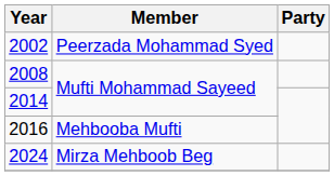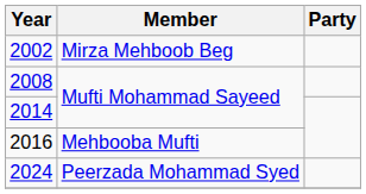 <table class="wikitable sortable">
 <tr>
 <th>Year</th>
 <th>Member</th>
 <th colspan=2>Party</th>
 </tr>
 <tr>
 <td><a href='#'>2002</a></td>
-<td><a href='#'>Peerzada Mohammad Syed</a></td>
+<td><a href='#'>Mirza Mehboob Beg</a></td>
 <td></td>
 </tr>
 <tr>
 <td><a href='#'>2008</a></td>
 <td rowspan=2><a href='#'>Mufti Mohammad Sayeed</a></td>
 <td></td>
 </tr>
 <tr>
 <td><a href='#'>2014</a></td>
 </tr>
 <tr>
 <td>2016</td>
 <td><a href='#'>Mehbooba Mufti</a></td>
 </tr>
 <tr>
 <td><a href='#'>2024</a></td>
-<td><a href='#'>Mirza Mehboob Beg</a></td>
+<td><a href='#'>Peerzada Mohammad Syed</a></td>
 <td></td>
 </tr>
 <tr>
 </tr>
 </table>
